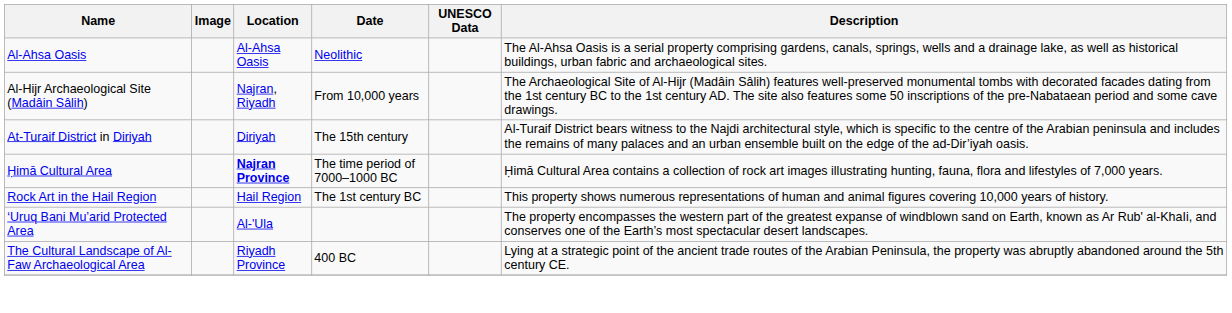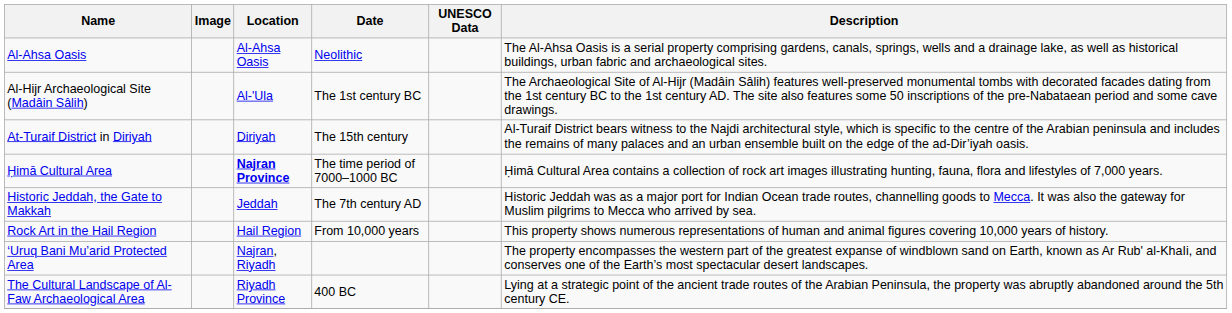 <table class="wikitable sortable">
 <tr>
 <th>Name</th>
 <th>Image</th>
 <th>Location</th>
 <th>Date</th>
 <th>UNESCO Data</th>
 <th><strong>Description</strong></th>
 </tr>
 <tr>
 <td><a href='#'>Al-Ahsa Oasis</a></td>
 <td></td>
 <td><a href='#'>Al-Ahsa Oasis</a><br></td>
 <td><a href='#'>Neolithic</a></td>
 <td></td>
 <td>The Al-Ahsa Oasis is a serial property comprising gardens, canals, springs, wells and a drainage lake, as well as historical buildings, urban fabric and archaeological sites.</td>
 </tr>
 <tr>
 <td>Al-Hijr Archaeological Site (<a href='#'>Madâin Sâlih</a>)</td>
 <td></td>
-<td><a href='#'>Najran</a>, <a href='#'>Riyadh</a> <small></small></td>
-<td>From 10,000 years</td>
+<td><a href='#'>Al-'Ula</a><br></td>
+<td>The 1st century BC</td>
 <td></td>
 <td>The Archaeological Site of Al-Hijr (Madâin Sâlih) features well-preserved monumental tombs with decorated facades dating from the 1st century BC to the 1st century AD. The site also features some 50 inscriptions of the pre-Nabataean period and some cave drawings.</td>
 </tr>
 <tr>
 <td><a href='#'>At-Turaif District</a> in <a href='#'>Diriyah</a></td>
 <td></td>
 <td><a href='#'>Diriyah</a><br></td>
 <td>The 15th century</td>
 <td></td>
 <td>Al-Turaif District bears witness to the Najdi architectural style, which is specific to the centre of the Arabian peninsula and includes the remains of many palaces and an urban ensemble built on the edge of the ad-Dir’iyah oasis.</td>
 </tr>
 <tr>
 <td><a href='#'>Ḥimā Cultural Area</a></td>
 <td></td>
 <td><strong><a href='#'>Najran Province</a><br></strong></td>
 <td>The time period of 7000–1000 BC</td>
 <td></td>
 <td>Ḥimā Cultural Area contains a collection of rock art images illustrating hunting, fauna, flora and lifestyles of 7,000 years.</td>
 </tr>
 <tr>
+<td><a href='#'>Historic Jeddah, the Gate to Makkah</a></td>
+<td></td>
+<td><a href='#'>Jeddah</a><br></td>
+<td>The 7th century AD</td>
+<td></td>
+<td>Historic Jeddah was as a major port for Indian Ocean trade routes, channelling goods to <a href='#'>Mecca</a>. It was also the gateway for Muslim pilgrims to Mecca who arrived by sea.</td>
+</tr>
+<tr>
 <td><a href='#'>Rock Art in the Hail Region</a></td>
 <td></td>
 <td><a href='#'>Hail Region</a><br></td>
-<td>The 1st century BC</td>
+<td>From 10,000 years</td>
 <td></td>
 <td>This property shows numerous representations of human and animal figures covering 10,000 years of history.</td>
 </tr>
 <tr>
 <td><a href='#'>‘Uruq Bani Mu’arid Protected Area</a></td>
 <td></td>
-<td><a href='#'>Al-'Ula</a><br></td>
+<td><a href='#'>Najran</a>, <a href='#'>Riyadh</a> <small></small></td>
 <td></td>
 <td></td>
 <td>The property encompasses the western part of the greatest expanse of windblown sand on Earth, known as Ar Rub' al-KhaIi, and conserves one of the Earth’s most spectacular desert landscapes.</td>
 </tr>
 <tr>
 <td><a href='#'>The Cultural Landscape of Al-Faw Archaeological Area</a></td>
 <td></td>
 <td><a href='#'>Riyadh Province</a><br></td>
 <td>400 BC</td>
 <td></td>
 <td>Lying at a strategic point of the ancient trade routes of the Arabian Peninsula, the property was abruptly abandoned around the 5th century CE.</td>
 </tr>
 <tr>
 </tr>
 </table>
